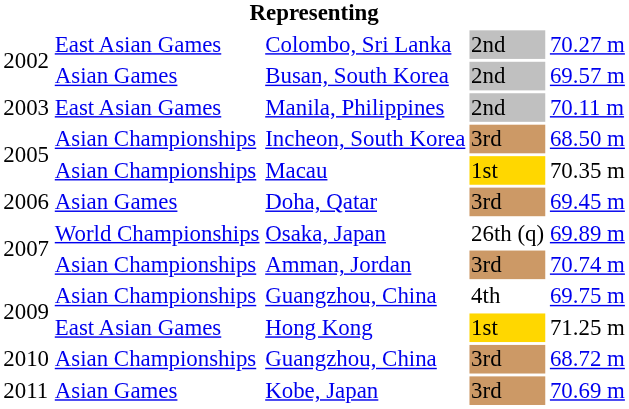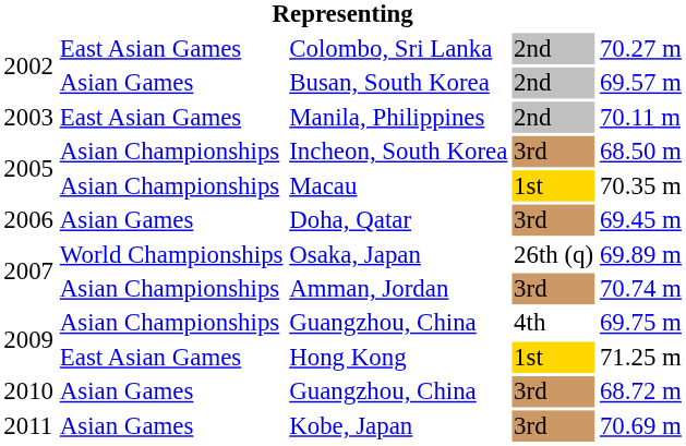 <table>
 <tr>
 <th colspan="5">Representing </th>
 </tr>
 <tr>
 <td rowspan=2>2002</td>
 <td><a href='#'>East Asian Games</a></td>
 <td><a href='#'>Colombo, Sri Lanka</a></td>
 <td style="background:silver;">2nd</td>
 <td><a href='#'>70.27 m</a></td>
 </tr>
 <tr>
 <td><a href='#'>Asian Games</a></td>
 <td><a href='#'>Busan, South Korea</a></td>
 <td style="background:silver;">2nd</td>
 <td><a href='#'>69.57 m</a></td>
 </tr>
 <tr>
 <td>2003</td>
 <td><a href='#'>East Asian Games</a></td>
 <td><a href='#'>Manila, Philippines</a></td>
 <td style="background:silver;">2nd</td>
 <td><a href='#'>70.11 m</a></td>
 </tr>
 <tr>
 <td rowspan=2>2005</td>
 <td><a href='#'>Asian Championships</a></td>
 <td><a href='#'>Incheon, South Korea</a></td>
 <td style="background:#c96;">3rd</td>
 <td><a href='#'>68.50 m</a></td>
 </tr>
 <tr>
 <td><a href='#'>Asian Championships</a></td>
 <td><a href='#'>Macau</a></td>
 <td style="background:gold;">1st</td>
 <td>70.35 m</td>
 </tr>
 <tr>
 <td>2006</td>
 <td><a href='#'>Asian Games</a></td>
 <td><a href='#'>Doha, Qatar</a></td>
 <td style="background:#c96;">3rd</td>
 <td><a href='#'>69.45 m</a></td>
 </tr>
 <tr>
 <td rowspan=2>2007</td>
 <td><a href='#'>World Championships</a></td>
 <td><a href='#'>Osaka, Japan</a></td>
 <td>26th (q)</td>
 <td><a href='#'>69.89 m</a></td>
 </tr>
 <tr>
 <td><a href='#'>Asian Championships</a></td>
 <td><a href='#'>Amman, Jordan</a></td>
 <td style="background:#c96;">3rd</td>
 <td><a href='#'>70.74 m</a></td>
 </tr>
 <tr>
 <td rowspan=2>2009</td>
 <td><a href='#'>Asian Championships</a></td>
 <td><a href='#'>Guangzhou, China</a></td>
 <td>4th</td>
 <td><a href='#'>69.75 m</a></td>
 </tr>
 <tr>
 <td><a href='#'>East Asian Games</a></td>
 <td><a href='#'>Hong Kong</a></td>
 <td style="background:gold;">1st</td>
 <td>71.25 m</td>
 </tr>
 <tr>
 <td>2010</td>
-<td><a href='#'>Asian Championships</a></td>
+<td><a href='#'>Asian Games</a></td>
 <td><a href='#'>Guangzhou, China</a></td>
 <td style="background:#c96;">3rd</td>
 <td><a href='#'>68.72 m</a></td>
 </tr>
 <tr>
 <td>2011</td>
 <td><a href='#'>Asian Games</a></td>
 <td><a href='#'>Kobe, Japan</a></td>
 <td style="background:#c96;">3rd</td>
 <td><a href='#'>70.69 m</a></td>
 </tr>
 </table>
